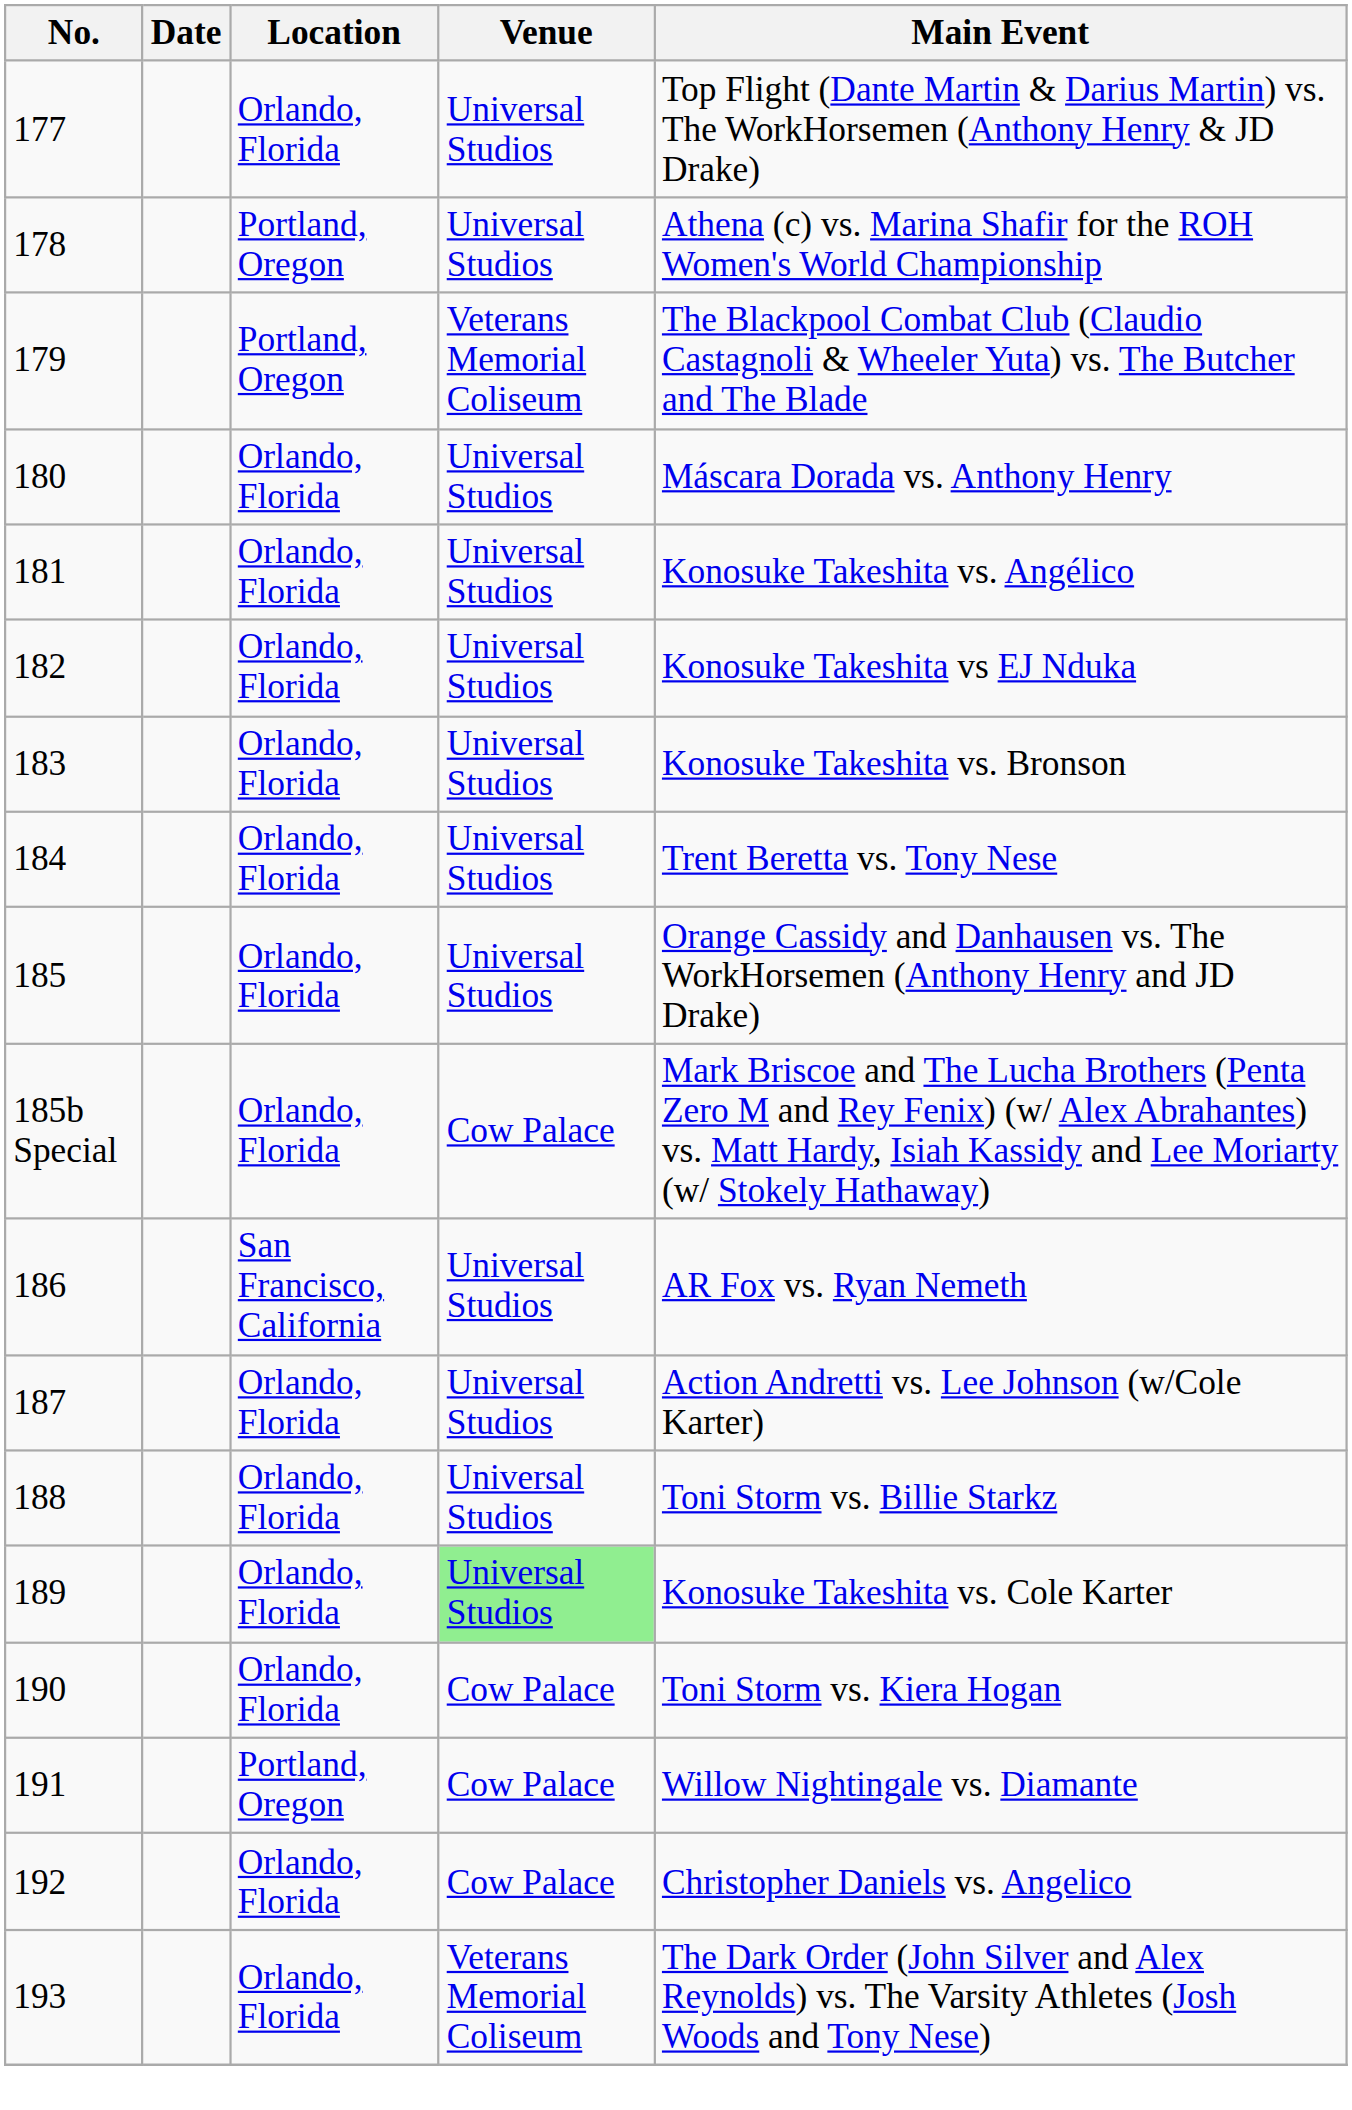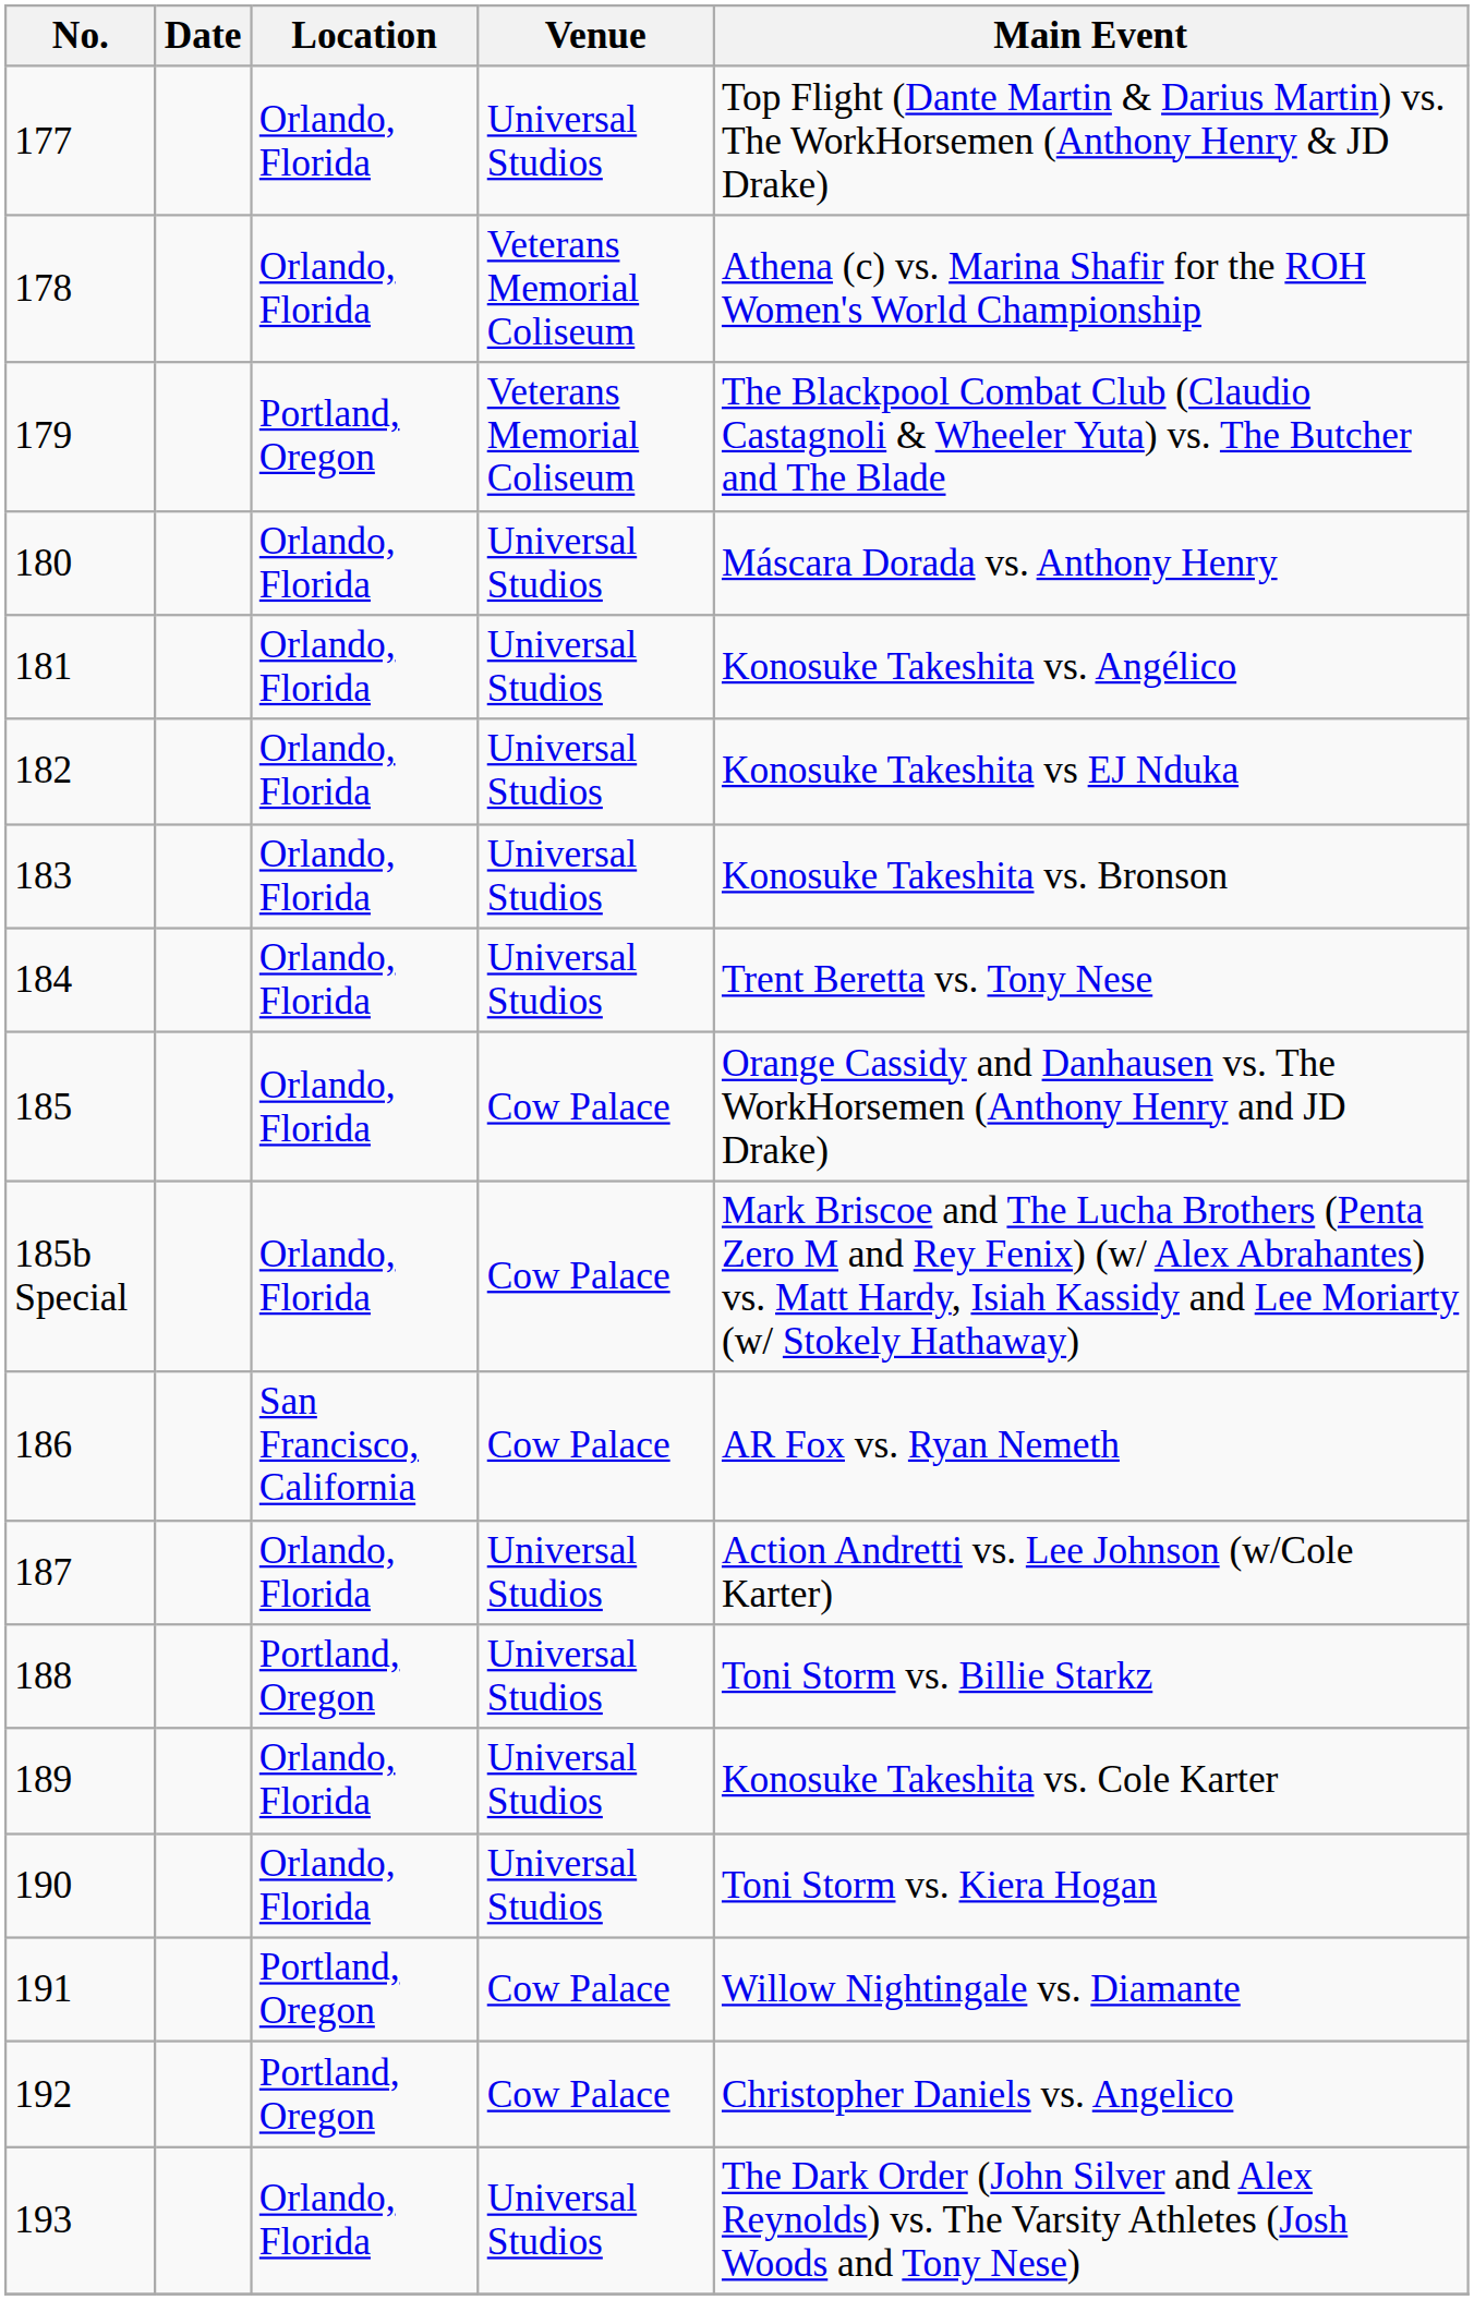 <table class="wikitable sortable">
 <tr>
 <th>No.</th>
 <th>Date</th>
 <th>Location</th>
 <th>Venue</th>
 <th>Main Event</th>
 </tr>
 <tr>
 <td>177</td>
 <td></td>
 <td><a href='#'>Orlando, Florida</a></td>
 <td><a href='#'>Universal Studios</a></td>
 <td>Top Flight (<a href='#'>Dante Martin</a> & <a href='#'>Darius Martin</a>) vs. The WorkHorsemen (<a href='#'>Anthony Henry</a> & JD Drake)</td>
 </tr>
 <tr>
 <td>178</td>
 <td></td>
-<td><a href='#'>Portland, Oregon</a></td>
-<td><a href='#'>Universal Studios</a></td>
+<td><a href='#'>Orlando, Florida</a></td>
+<td><a href='#'>Veterans Memorial Coliseum</a></td>
 <td><a href='#'>Athena</a> (c) vs. <a href='#'>Marina Shafir</a> for the <a href='#'>ROH Women's World Championship</a></td>
 </tr>
 <tr>
 <td>179</td>
 <td></td>
 <td><a href='#'>Portland, Oregon</a></td>
 <td><a href='#'>Veterans Memorial Coliseum</a></td>
 <td><a href='#'>The Blackpool Combat Club</a> (<a href='#'>Claudio Castagnoli</a> & <a href='#'>Wheeler Yuta</a>) vs. <a href='#'>The Butcher and The Blade</a></td>
 </tr>
 <tr>
 <td>180</td>
 <td></td>
 <td><a href='#'>Orlando, Florida</a></td>
 <td><a href='#'>Universal Studios</a></td>
 <td><a href='#'>Máscara Dorada</a> vs. <a href='#'>Anthony Henry</a></td>
 </tr>
 <tr>
 <td>181</td>
 <td></td>
 <td><a href='#'>Orlando, Florida</a></td>
 <td><a href='#'>Universal Studios</a></td>
 <td><a href='#'>Konosuke Takeshita</a> vs. <a href='#'>Angélico</a></td>
 </tr>
 <tr>
 <td>182</td>
 <td></td>
 <td><a href='#'>Orlando, Florida</a></td>
 <td><a href='#'>Universal Studios</a></td>
 <td><a href='#'>Konosuke Takeshita</a> vs <a href='#'>EJ Nduka</a></td>
 </tr>
 <tr>
 <td>183</td>
 <td></td>
 <td><a href='#'>Orlando, Florida</a></td>
 <td><a href='#'>Universal Studios</a></td>
 <td><a href='#'>Konosuke Takeshita</a> vs. Bronson</td>
 </tr>
 <tr>
 <td>184</td>
 <td></td>
 <td><a href='#'>Orlando, Florida</a></td>
 <td><a href='#'>Universal Studios</a></td>
 <td><a href='#'>Trent Beretta</a> vs. <a href='#'>Tony Nese</a></td>
 </tr>
 <tr>
 <td>185</td>
 <td></td>
 <td><a href='#'>Orlando, Florida</a></td>
-<td><a href='#'>Universal Studios</a></td>
+<td><a href='#'>Cow Palace</a></td>
 <td><a href='#'>Orange Cassidy</a> and <a href='#'>Danhausen</a> vs. The WorkHorsemen (<a href='#'>Anthony Henry</a> and JD Drake)</td>
 </tr>
 <tr>
 <td>185b Special</td>
 <td></td>
 <td><a href='#'>Orlando, Florida</a></td>
 <td><a href='#'>Cow Palace</a></td>
 <td><a href='#'>Mark Briscoe</a> and <a href='#'>The Lucha Brothers</a> (<a href='#'>Penta Zero M</a> and <a href='#'>Rey Fenix</a>) (w/ <a href='#'>Alex Abrahantes</a>) vs. <a href='#'>Matt Hardy</a>, <a href='#'>Isiah Kassidy</a> and <a href='#'>Lee Moriarty</a> (w/ <a href='#'>Stokely Hathaway</a>)</td>
 </tr>
 <tr>
 <td>186</td>
 <td></td>
 <td><a href='#'>San Francisco, California</a></td>
-<td><a href='#'>Universal Studios</a></td>
+<td><a href='#'>Cow Palace</a></td>
 <td><a href='#'>AR Fox</a> vs. <a href='#'>Ryan Nemeth</a></td>
 </tr>
 <tr>
 <td>187</td>
 <td></td>
 <td><a href='#'>Orlando, Florida</a></td>
 <td><a href='#'>Universal Studios</a></td>
 <td><a href='#'>Action Andretti</a> vs. <a href='#'>Lee Johnson</a> (w/Cole Karter)</td>
 </tr>
 <tr>
 <td>188</td>
 <td></td>
-<td><a href='#'>Orlando, Florida</a></td>
+<td><a href='#'>Portland, Oregon</a></td>
 <td><a href='#'>Universal Studios</a></td>
 <td><a href='#'>Toni Storm</a> vs. <a href='#'>Billie Starkz</a></td>
 </tr>
 <tr>
 <td>189</td>
 <td></td>
 <td><a href='#'>Orlando, Florida</a></td>
-<td style="background: lightgreen;"><a href='#'>Universal Studios</a></td>
+<td><a href='#'>Universal Studios</a></td>
 <td><a href='#'>Konosuke Takeshita</a> vs. Cole Karter</td>
 </tr>
 <tr>
 <td>190</td>
 <td></td>
 <td><a href='#'>Orlando, Florida</a></td>
-<td><a href='#'>Cow Palace</a></td>
+<td><a href='#'>Universal Studios</a></td>
 <td><a href='#'>Toni Storm</a> vs. <a href='#'>Kiera Hogan</a></td>
 </tr>
 <tr>
 <td>191</td>
 <td></td>
 <td><a href='#'>Portland, Oregon</a></td>
 <td><a href='#'>Cow Palace</a></td>
 <td><a href='#'>Willow Nightingale</a> vs. <a href='#'>Diamante</a></td>
 </tr>
 <tr>
 <td>192</td>
 <td></td>
-<td><a href='#'>Orlando, Florida</a></td>
+<td><a href='#'>Portland, Oregon</a></td>
 <td><a href='#'>Cow Palace</a></td>
 <td><a href='#'>Christopher Daniels</a> vs. <a href='#'>Angelico</a></td>
 </tr>
 <tr>
 <td>193</td>
 <td></td>
 <td><a href='#'>Orlando, Florida</a></td>
-<td><a href='#'>Veterans Memorial Coliseum</a></td>
+<td><a href='#'>Universal Studios</a></td>
 <td><a href='#'>The Dark Order</a> (<a href='#'>John Silver</a> and <a href='#'>Alex Reynolds</a>) vs. The Varsity Athletes (<a href='#'>Josh Woods</a> and <a href='#'>Tony Nese</a>)</td>
 </tr>
 <tr>
 </tr>
 </table>
